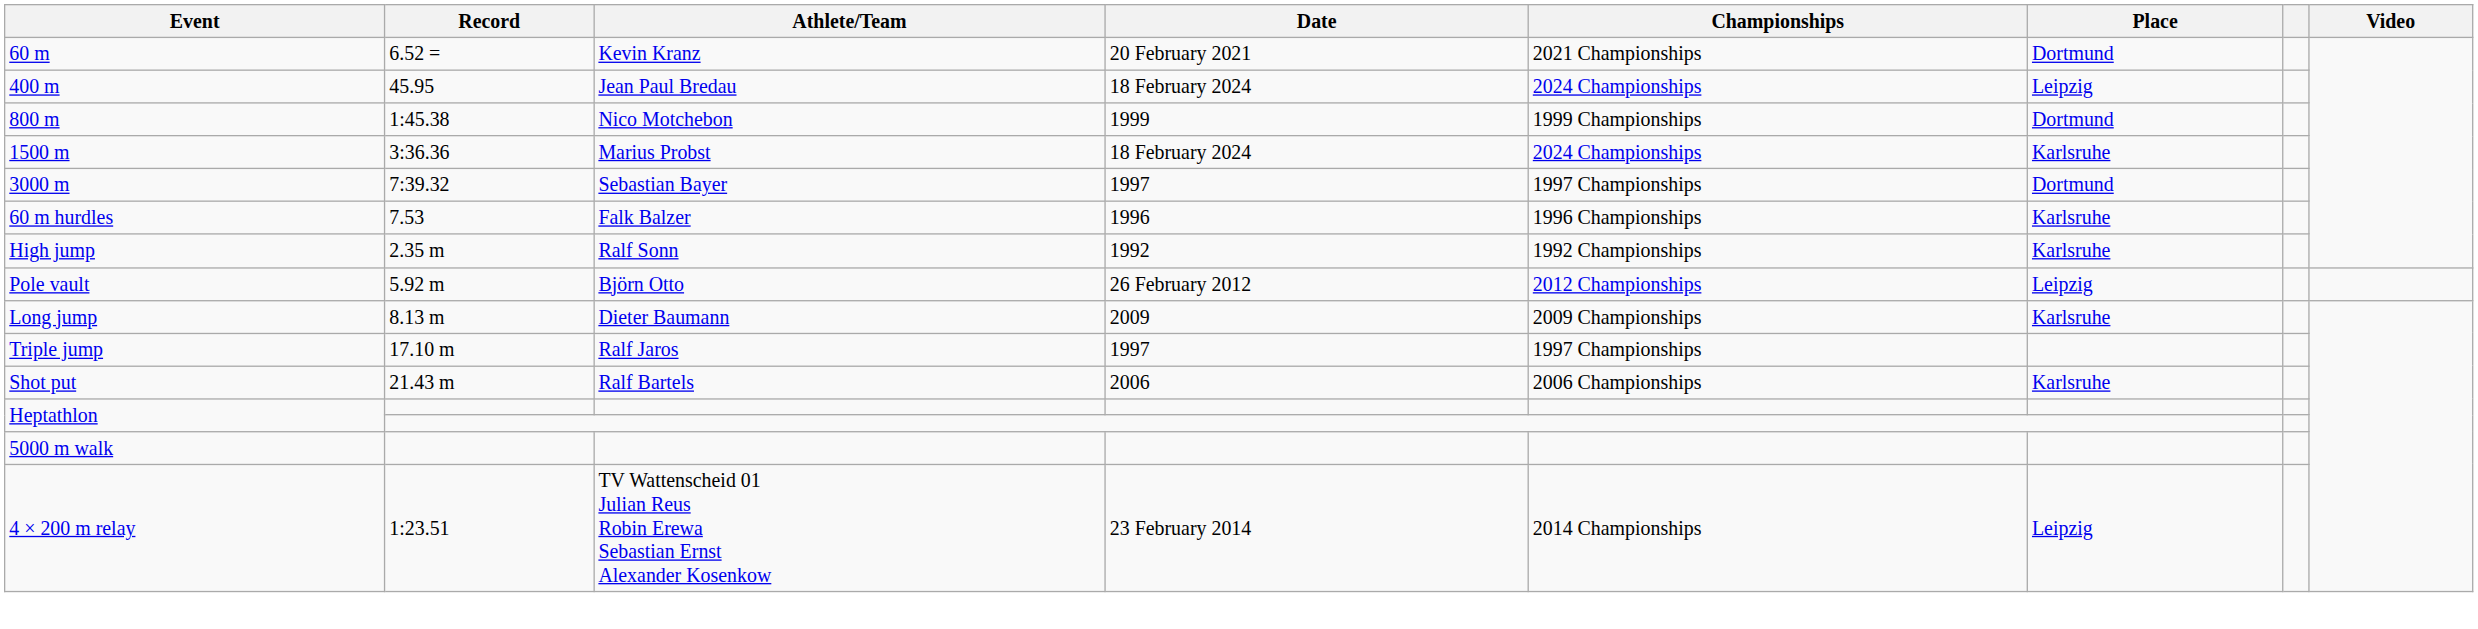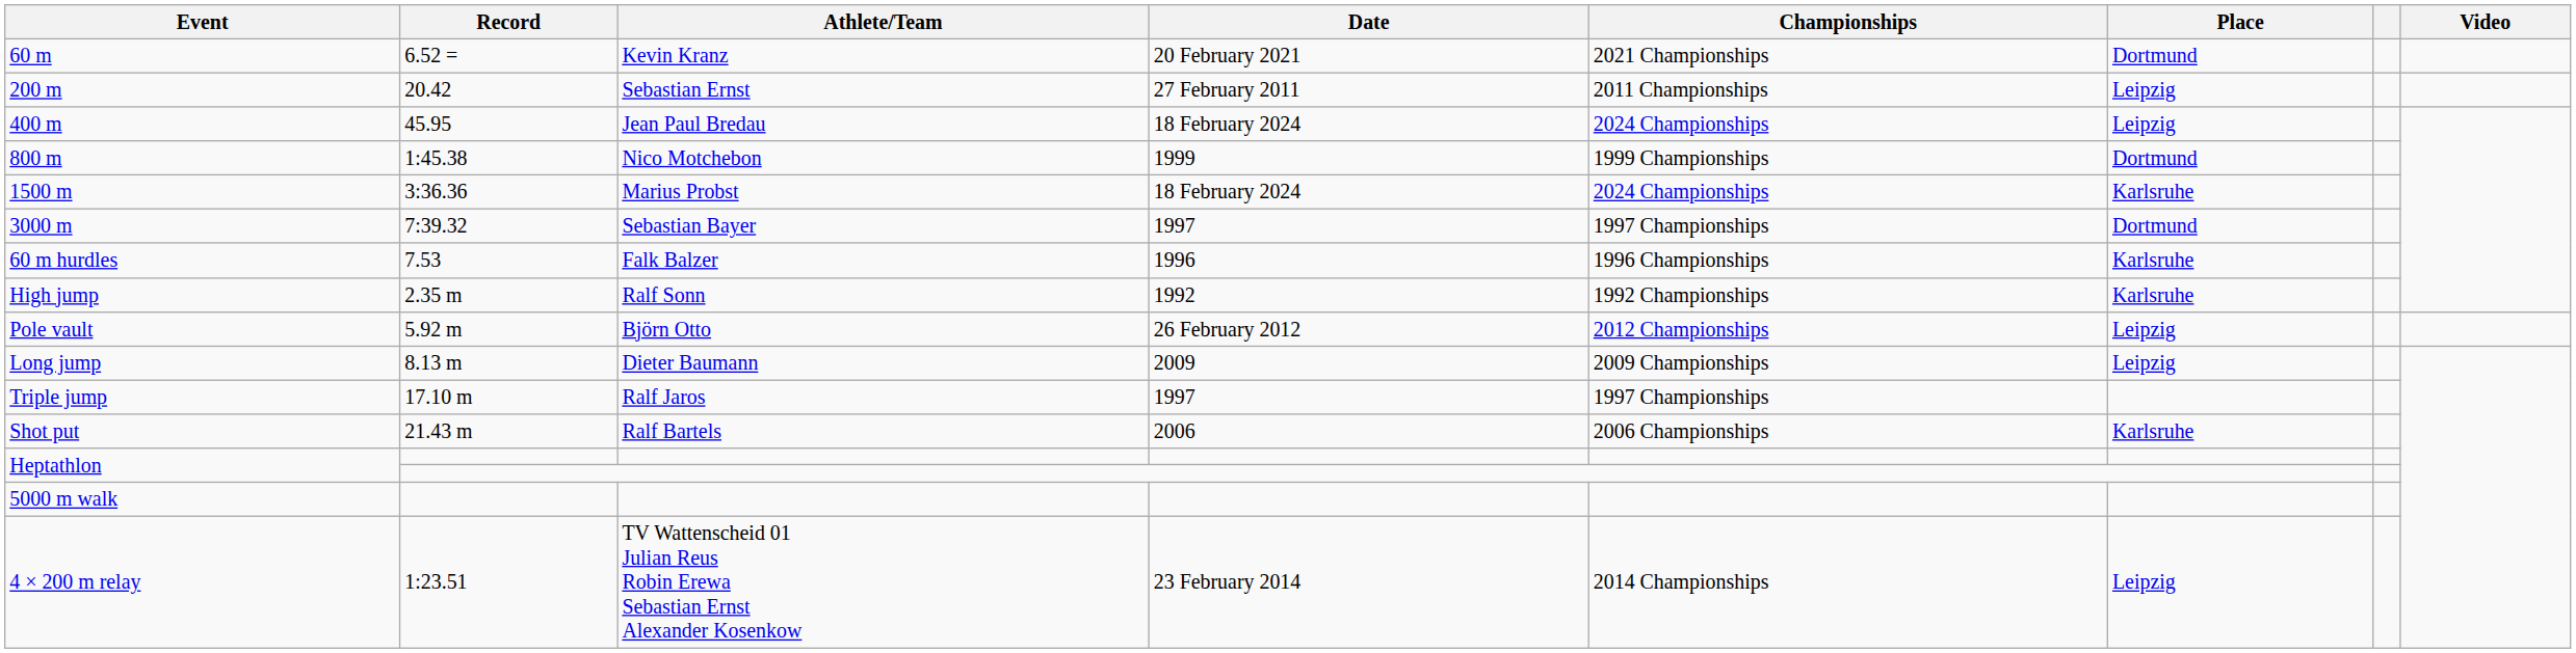 <table class="wikitable" style="font-size:95%; width: 95%;">
 <tr>
 <th>Event</th>
 <th>Record</th>
 <th>Athlete/Team</th>
 <th>Date</th>
 <th>Championships</th>
 <th>Place</th>
 <th></th>
 <th>Video</th>
 </tr>
 <tr>
 <td><a href='#'>60 m</a></td>
 <td>6.52 =</td>
 <td><a href='#'>Kevin Kranz</a></td>
 <td>20 February 2021</td>
 <td>2021 Championships</td>
 <td><a href='#'>Dortmund</a></td>
+<td></td>
+</tr>
+<tr>
+<td><a href='#'>200 m</a></td>
+<td>20.42</td>
+<td><a href='#'>Sebastian Ernst</a></td>
+<td>27 February 2011</td>
+<td>2011 Championships</td>
+<td><a href='#'>Leipzig</a></td>
+<td></td>
 <td></td>
 </tr>
 <tr>
 <td><a href='#'>400 m</a></td>
 <td>45.95</td>
 <td><a href='#'>Jean Paul Bredau</a></td>
 <td>18 February 2024</td>
 <td><a href='#'>2024 Championships</a></td>
 <td><a href='#'>Leipzig</a></td>
 <td></td>
 </tr>
 <tr>
 <td><a href='#'>800 m</a></td>
 <td>1:45.38</td>
 <td><a href='#'>Nico Motchebon</a></td>
 <td>1999</td>
 <td>1999 Championships</td>
 <td><a href='#'>Dortmund</a></td>
 <td></td>
 </tr>
 <tr>
 <td><a href='#'>1500 m</a></td>
 <td>3:36.36</td>
 <td><a href='#'>Marius Probst</a></td>
 <td>18 February 2024</td>
 <td><a href='#'>2024 Championships</a></td>
 <td><a href='#'>Karlsruhe</a></td>
 <td></td>
 </tr>
 <tr>
 <td><a href='#'>3000 m</a></td>
 <td>7:39.32</td>
 <td><a href='#'>Sebastian Bayer</a></td>
 <td>1997</td>
 <td>1997 Championships</td>
 <td><a href='#'>Dortmund</a></td>
 <td></td>
 </tr>
 <tr>
 <td><a href='#'>60 m hurdles</a></td>
 <td>7.53</td>
 <td><a href='#'>Falk Balzer</a></td>
 <td>1996</td>
 <td>1996 Championships</td>
 <td><a href='#'>Karlsruhe</a></td>
 <td></td>
 </tr>
 <tr>
 <td><a href='#'>High jump</a></td>
 <td>2.35 m</td>
 <td><a href='#'>Ralf Sonn</a></td>
 <td>1992</td>
 <td>1992 Championships</td>
 <td><a href='#'>Karlsruhe</a></td>
 <td></td>
 </tr>
 <tr>
 <td><a href='#'>Pole vault</a></td>
 <td>5.92 m</td>
 <td><a href='#'>Björn Otto</a></td>
 <td>26 February 2012</td>
 <td><a href='#'>2012 Championships</a></td>
 <td><a href='#'>Leipzig</a></td>
 <td></td>
 <td></td>
 </tr>
 <tr>
 <td><a href='#'>Long jump</a></td>
 <td>8.13 m</td>
 <td><a href='#'>Dieter Baumann</a></td>
 <td>2009</td>
 <td>2009 Championships</td>
-<td><a href='#'>Karlsruhe</a></td>
+<td><a href='#'>Leipzig</a></td>
 <td></td>
 </tr>
 <tr>
 <td><a href='#'>Triple jump</a></td>
 <td>17.10 m</td>
 <td><a href='#'>Ralf Jaros</a></td>
 <td>1997</td>
 <td>1997 Championships</td>
 <td></td>
 <td></td>
 </tr>
 <tr>
 <td><a href='#'>Shot put</a></td>
 <td>21.43 m</td>
 <td><a href='#'>Ralf Bartels</a></td>
 <td>2006</td>
 <td>2006 Championships</td>
 <td><a href='#'>Karlsruhe</a></td>
 <td></td>
 </tr>
 <tr>
 <td rowspan=2><a href='#'>Heptathlon</a></td>
 <td></td>
 <td></td>
 <td></td>
 <td></td>
 <td></td>
 <td></td>
 </tr>
 <tr>
 <td colspan=5></td>
 <td></td>
 </tr>
 <tr>
 <td><a href='#'>5000 m walk</a></td>
 <td></td>
 <td></td>
 <td></td>
 <td></td>
 <td></td>
 <td></td>
 </tr>
 <tr>
 <td><a href='#'>4 × 200 m relay</a></td>
 <td>1:23.51 </td>
 <td>TV Wattenscheid 01<br><a href='#'>Julian Reus</a><br><a href='#'>Robin Erewa</a><br><a href='#'>Sebastian Ernst</a><br><a href='#'>Alexander Kosenkow</a></td>
 <td>23 February 2014</td>
 <td>2014 Championships</td>
 <td><a href='#'>Leipzig</a></td>
 <td></td>
 </tr>
 </table>
